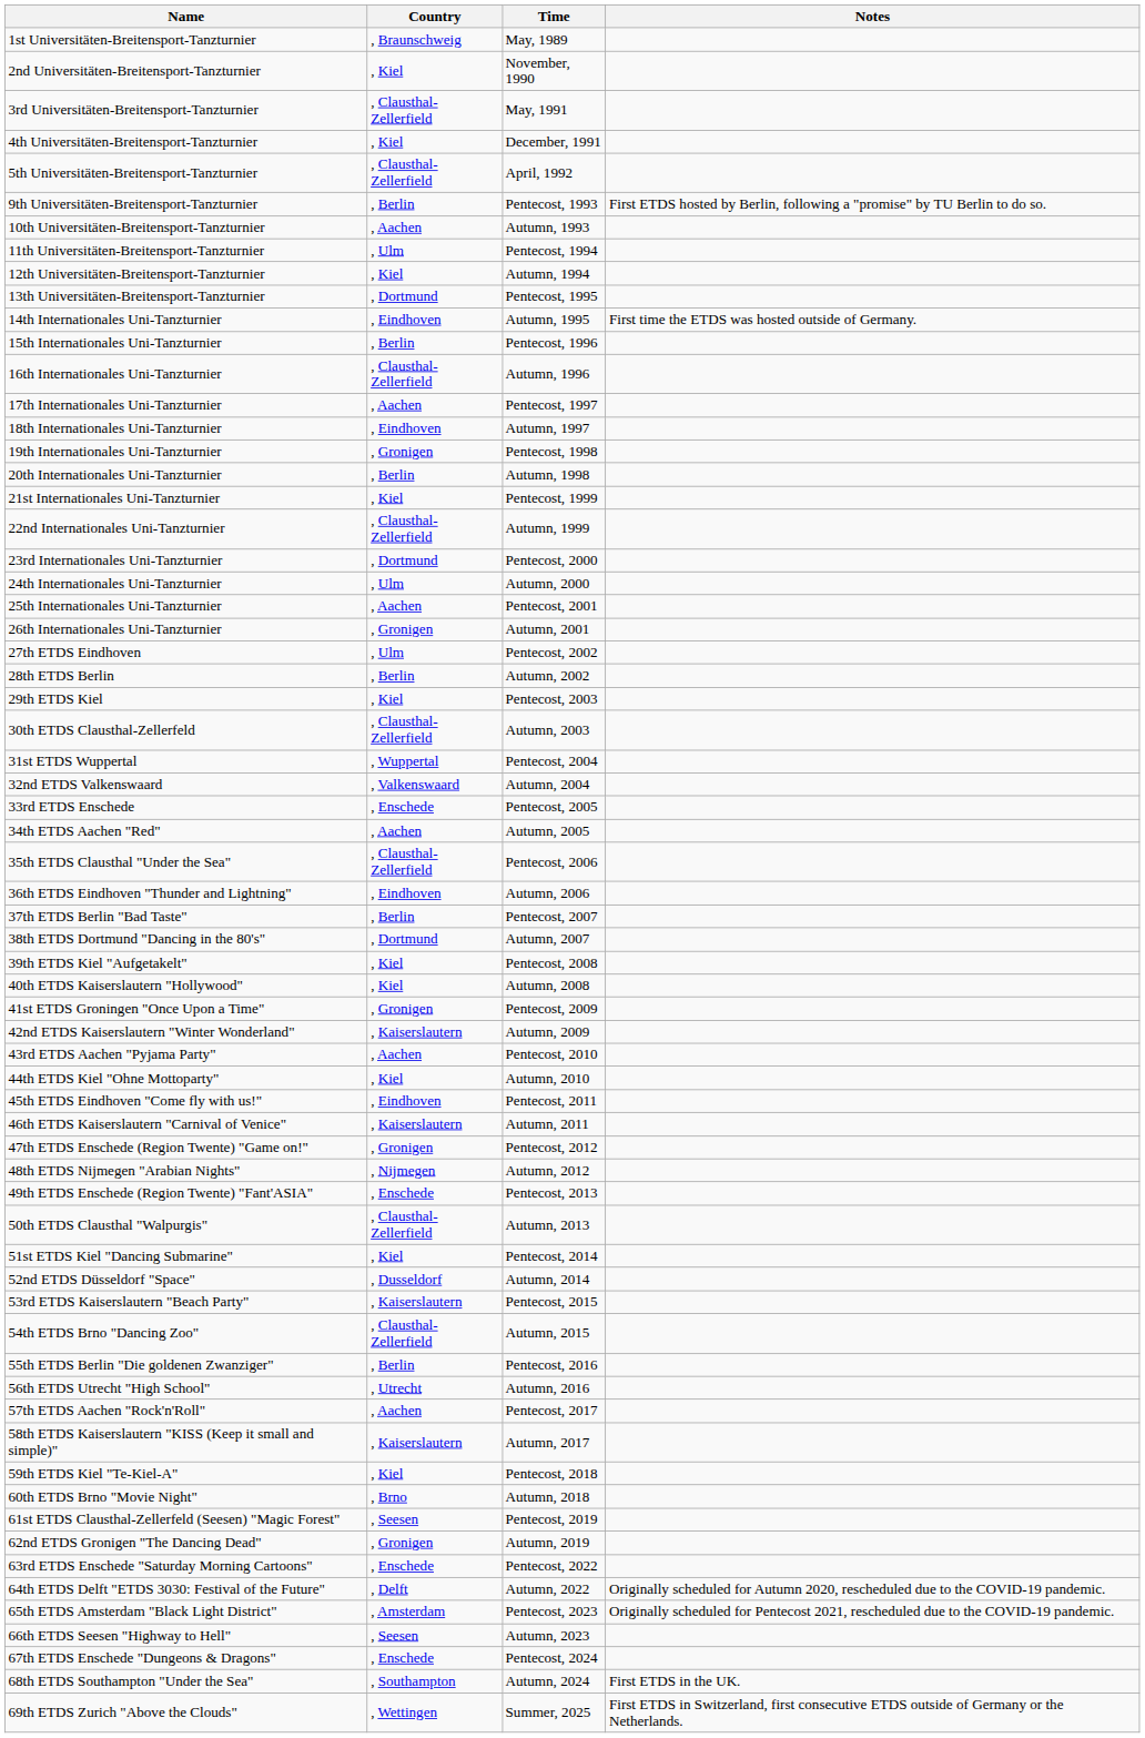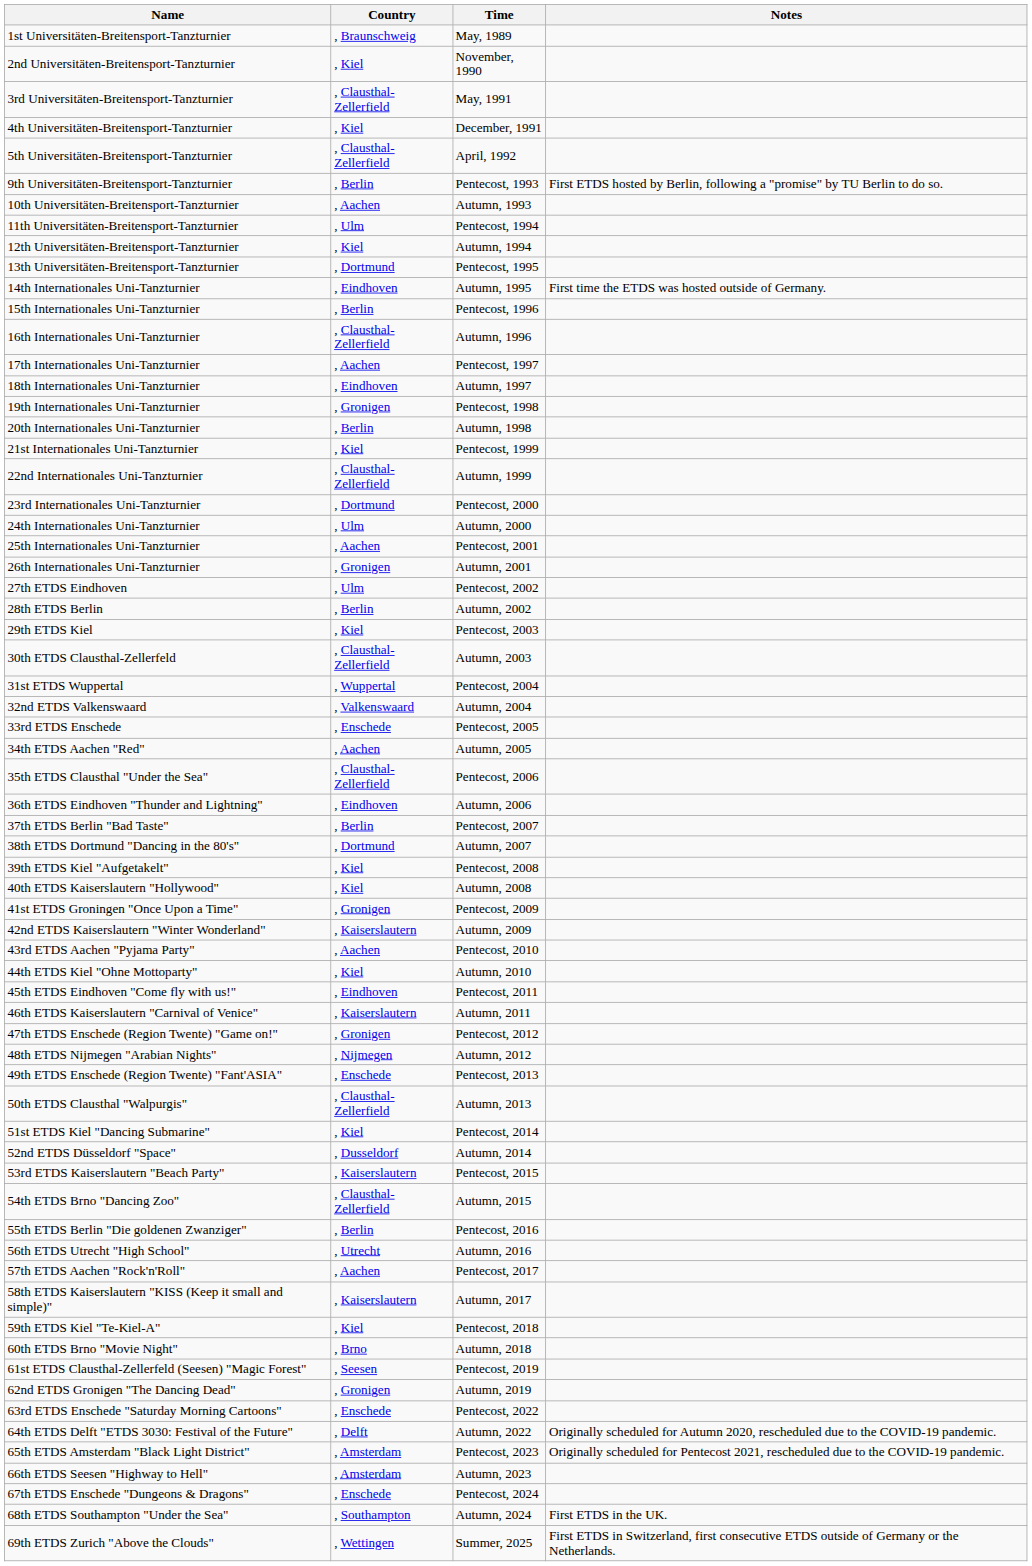 <table class="wikitable sortable">
 <tr>
 <th>Name</th>
 <th>Country</th>
 <th>Time</th>
 <th>Notes</th>
 </tr>
 <tr>
 <td>1st Universitäten-Breitensport-Tanzturnier</td>
 <td>, <a href='#'>Braunschweig</a></td>
 <td>May, 1989</td>
 <td></td>
 </tr>
 <tr>
 <td>2nd Universitäten-Breitensport-Tanzturnier</td>
 <td>, <a href='#'>Kiel</a></td>
 <td>November, 1990</td>
 <td></td>
 </tr>
 <tr>
 <td>3rd Universitäten-Breitensport-Tanzturnier</td>
 <td>, <a href='#'>Clausthal-Zellerfield</a></td>
 <td>May, 1991</td>
 <td></td>
 </tr>
 <tr>
 <td>4th Universitäten-Breitensport-Tanzturnier</td>
 <td>, <a href='#'>Kiel</a></td>
 <td>December, 1991</td>
 <td></td>
 </tr>
 <tr>
 <td>5th Universitäten-Breitensport-Tanzturnier</td>
 <td>, <a href='#'>Clausthal-Zellerfield</a></td>
 <td>April, 1992</td>
 <td></td>
 </tr>
 <tr>
 <td>9th Universitäten-Breitensport-Tanzturnier</td>
 <td>, <a href='#'>Berlin</a></td>
 <td>Pentecost, 1993</td>
 <td>First ETDS hosted by Berlin, following a "promise" by TU Berlin to do so.</td>
 </tr>
 <tr>
 <td>10th Universitäten-Breitensport-Tanzturnier</td>
 <td>, <a href='#'>Aachen</a></td>
 <td>Autumn, 1993</td>
 <td></td>
 </tr>
 <tr>
 <td>11th Universitäten-Breitensport-Tanzturnier</td>
 <td>, <a href='#'>Ulm</a></td>
 <td>Pentecost, 1994</td>
 <td></td>
 </tr>
 <tr>
 <td>12th Universitäten-Breitensport-Tanzturnier</td>
 <td>, <a href='#'>Kiel</a></td>
 <td>Autumn, 1994</td>
 <td></td>
 </tr>
 <tr>
 <td>13th Universitäten-Breitensport-Tanzturnier</td>
 <td>, <a href='#'>Dortmund</a></td>
 <td>Pentecost, 1995</td>
 <td></td>
 </tr>
 <tr>
 <td>14th Internationales Uni-Tanzturnier</td>
 <td>, <a href='#'>Eindhoven</a></td>
 <td>Autumn, 1995</td>
 <td>First time the ETDS was hosted outside of Germany.</td>
 </tr>
 <tr>
 <td>15th Internationales Uni-Tanzturnier</td>
 <td>, <a href='#'>Berlin</a></td>
 <td>Pentecost, 1996</td>
 <td></td>
 </tr>
 <tr>
 <td>16th Internationales Uni-Tanzturnier</td>
 <td>, <a href='#'>Clausthal-Zellerfield</a></td>
 <td>Autumn, 1996</td>
 <td></td>
 </tr>
 <tr>
 <td>17th Internationales Uni-Tanzturnier</td>
 <td>, <a href='#'>Aachen</a></td>
 <td>Pentecost, 1997</td>
 <td></td>
 </tr>
 <tr>
 <td>18th Internationales Uni-Tanzturnier</td>
 <td>, <a href='#'>Eindhoven</a></td>
 <td>Autumn, 1997</td>
 <td></td>
 </tr>
 <tr>
 <td>19th Internationales Uni-Tanzturnier</td>
 <td>, <a href='#'>Gronigen</a></td>
 <td>Pentecost, 1998</td>
 <td></td>
 </tr>
 <tr>
 <td>20th Internationales Uni-Tanzturnier</td>
 <td>, <a href='#'>Berlin</a></td>
 <td>Autumn, 1998</td>
 <td></td>
 </tr>
 <tr>
 <td>21st Internationales Uni-Tanzturnier</td>
 <td>, <a href='#'>Kiel</a></td>
 <td>Pentecost, 1999</td>
 <td></td>
 </tr>
 <tr>
 <td>22nd Internationales Uni-Tanzturnier</td>
 <td>, <a href='#'>Clausthal-Zellerfield</a></td>
 <td>Autumn, 1999</td>
 <td></td>
 </tr>
 <tr>
 <td>23rd Internationales Uni-Tanzturnier</td>
 <td>, <a href='#'>Dortmund</a></td>
 <td>Pentecost, 2000</td>
 <td></td>
 </tr>
 <tr>
 <td>24th Internationales Uni-Tanzturnier</td>
 <td>, <a href='#'>Ulm</a></td>
 <td>Autumn, 2000</td>
 <td></td>
 </tr>
 <tr>
 <td>25th Internationales Uni-Tanzturnier</td>
 <td>, <a href='#'>Aachen</a></td>
 <td>Pentecost, 2001</td>
 <td></td>
 </tr>
 <tr>
 <td>26th Internationales Uni-Tanzturnier</td>
 <td>, <a href='#'>Gronigen</a></td>
 <td>Autumn, 2001</td>
 <td></td>
 </tr>
 <tr>
 <td>27th ETDS Eindhoven</td>
 <td>, <a href='#'>Ulm</a></td>
 <td>Pentecost, 2002</td>
 <td></td>
 </tr>
 <tr>
 <td>28th ETDS Berlin</td>
 <td>, <a href='#'>Berlin</a></td>
 <td>Autumn, 2002</td>
 <td></td>
 </tr>
 <tr>
 <td>29th ETDS Kiel</td>
 <td>, <a href='#'>Kiel</a></td>
 <td>Pentecost, 2003</td>
 <td></td>
 </tr>
 <tr>
 <td>30th ETDS Clausthal-Zellerfeld</td>
 <td>, <a href='#'>Clausthal-Zellerfield</a></td>
 <td>Autumn, 2003</td>
 <td></td>
 </tr>
 <tr>
 <td>31st ETDS Wuppertal</td>
 <td>, <a href='#'>Wuppertal</a></td>
 <td>Pentecost, 2004</td>
 <td></td>
 </tr>
 <tr>
 <td>32nd ETDS Valkenswaard</td>
 <td>, <a href='#'>Valkenswaard</a></td>
 <td>Autumn, 2004</td>
 <td></td>
 </tr>
 <tr>
 <td>33rd ETDS Enschede</td>
 <td>, <a href='#'>Enschede</a></td>
 <td>Pentecost, 2005</td>
 <td></td>
 </tr>
 <tr>
 <td>34th ETDS Aachen "Red"</td>
 <td>, <a href='#'>Aachen</a></td>
 <td>Autumn, 2005</td>
 <td></td>
 </tr>
 <tr>
 <td>35th ETDS Clausthal "Under the Sea"</td>
 <td>, <a href='#'>Clausthal-Zellerfield</a></td>
 <td>Pentecost, 2006</td>
 <td></td>
 </tr>
 <tr>
 <td>36th ETDS Eindhoven "Thunder and Lightning"</td>
 <td>, <a href='#'>Eindhoven</a></td>
 <td>Autumn, 2006</td>
 <td></td>
 </tr>
 <tr>
 <td>37th ETDS Berlin "Bad Taste"</td>
 <td>, <a href='#'>Berlin</a></td>
 <td>Pentecost, 2007</td>
 <td></td>
 </tr>
 <tr>
 <td>38th ETDS Dortmund "Dancing in the 80's"</td>
 <td>, <a href='#'>Dortmund</a></td>
 <td>Autumn, 2007</td>
 <td></td>
 </tr>
 <tr>
 <td>39th ETDS Kiel "Aufgetakelt"</td>
 <td>, <a href='#'>Kiel</a></td>
 <td>Pentecost, 2008</td>
 <td></td>
 </tr>
 <tr>
 <td>40th ETDS Kaiserslautern "Hollywood"</td>
 <td>, <a href='#'>Kiel</a></td>
 <td>Autumn, 2008</td>
 <td></td>
 </tr>
 <tr>
 <td>41st ETDS Groningen "Once Upon a Time"</td>
 <td>, <a href='#'>Gronigen</a></td>
 <td>Pentecost, 2009</td>
 <td></td>
 </tr>
 <tr>
 <td>42nd ETDS Kaiserslautern "Winter Wonderland"</td>
 <td>, <a href='#'>Kaiserslautern</a></td>
 <td>Autumn, 2009</td>
 <td></td>
 </tr>
 <tr>
 <td>43rd ETDS Aachen "Pyjama Party"</td>
 <td>, <a href='#'>Aachen</a></td>
 <td>Pentecost, 2010</td>
 <td></td>
 </tr>
 <tr>
 <td>44th ETDS Kiel "Ohne Mottoparty"</td>
 <td>, <a href='#'>Kiel</a></td>
 <td>Autumn, 2010</td>
 <td></td>
 </tr>
 <tr>
 <td>45th ETDS Eindhoven "Come fly with us!"</td>
 <td>, <a href='#'>Eindhoven</a></td>
 <td>Pentecost, 2011</td>
 <td></td>
 </tr>
 <tr>
 <td>46th ETDS Kaiserslautern "Carnival of Venice"</td>
 <td>, <a href='#'>Kaiserslautern</a></td>
 <td>Autumn, 2011</td>
 <td></td>
 </tr>
 <tr>
 <td>47th ETDS Enschede (Region Twente) "Game on!"</td>
 <td>, <a href='#'>Gronigen</a></td>
 <td>Pentecost, 2012</td>
 <td></td>
 </tr>
 <tr>
 <td>48th ETDS Nijmegen "Arabian Nights"</td>
 <td>, <a href='#'>Nijmegen</a></td>
 <td>Autumn, 2012</td>
 <td></td>
 </tr>
 <tr>
 <td>49th ETDS Enschede (Region Twente) "Fant'ASIA"</td>
 <td>, <a href='#'>Enschede</a></td>
 <td>Pentecost, 2013</td>
 <td></td>
 </tr>
 <tr>
 <td>50th ETDS Clausthal "Walpurgis"</td>
 <td>, <a href='#'>Clausthal-Zellerfield</a></td>
 <td>Autumn, 2013</td>
 <td></td>
 </tr>
 <tr>
 <td>51st ETDS Kiel "Dancing Submarine"</td>
 <td>, <a href='#'>Kiel</a></td>
 <td>Pentecost, 2014</td>
 <td></td>
 </tr>
 <tr>
 <td 52nd ETDS autumn, 10 October 2014 in Monheim am Rhein>52nd ETDS Düsseldorf "Space"</td>
 <td>, <a href='#'>Dusseldorf</a></td>
 <td>Autumn, 2014</td>
 <td></td>
 </tr>
 <tr>
 <td>53rd ETDS Kaiserslautern "Beach Party"</td>
 <td>, <a href='#'>Kaiserslautern</a></td>
 <td>Pentecost, 2015</td>
 <td></td>
 </tr>
 <tr>
 <td>54th ETDS Brno "Dancing Zoo"</td>
 <td>, <a href='#'>Clausthal-Zellerfield</a></td>
 <td>Autumn, 2015</td>
 <td></td>
 </tr>
 <tr>
 <td>55th ETDS Berlin "Die goldenen Zwanziger"</td>
 <td>, <a href='#'>Berlin</a></td>
 <td>Pentecost, 2016</td>
 <td></td>
 </tr>
 <tr>
 <td>56th ETDS Utrecht "High School"</td>
 <td>, <a href='#'>Utrecht</a></td>
 <td>Autumn, 2016</td>
 <td></td>
 </tr>
 <tr>
 <td>57th ETDS Aachen "Rock'n'Roll"</td>
 <td>, <a href='#'>Aachen</a></td>
 <td>Pentecost, 2017</td>
 <td></td>
 </tr>
 <tr>
 <td>58th ETDS Kaiserslautern "KISS (Keep it small and simple)"</td>
 <td>, <a href='#'>Kaiserslautern</a></td>
 <td>Autumn, 2017</td>
 <td></td>
 </tr>
 <tr>
 <td>59th ETDS Kiel "Te-Kiel-A"</td>
 <td>, <a href='#'>Kiel</a></td>
 <td>Pentecost, 2018</td>
 <td></td>
 </tr>
 <tr>
 <td>60th ETDS Brno "Movie Night"</td>
 <td>, <a href='#'>Brno</a></td>
 <td>Autumn, 2018</td>
 <td></td>
 </tr>
 <tr>
 <td>61st ETDS Clausthal-Zellerfeld (Seesen) "Magic Forest"</td>
 <td>, <a href='#'>Seesen</a></td>
 <td>Pentecost, 2019</td>
 <td></td>
 </tr>
 <tr>
 <td>62nd ETDS Gronigen "The Dancing Dead"</td>
 <td>, <a href='#'>Gronigen</a></td>
 <td>Autumn, 2019</td>
 <td></td>
 </tr>
 <tr>
 <td>63rd ETDS Enschede "Saturday Morning Cartoons"</td>
 <td>, <a href='#'>Enschede</a></td>
 <td>Pentecost, 2022</td>
 <td></td>
 </tr>
 <tr>
 <td>64th ETDS Delft "ETDS 3030: Festival of the Future"</td>
 <td>, <a href='#'>Delft</a></td>
 <td>Autumn, 2022</td>
 <td>Originally scheduled for Autumn 2020, rescheduled due to the COVID-19 pandemic.</td>
 </tr>
 <tr>
 <td>65th ETDS Amsterdam "Black Light District"</td>
 <td>, <a href='#'>Amsterdam</a></td>
 <td>Pentecost, 2023</td>
 <td>Originally scheduled for Pentecost 2021, rescheduled due to the COVID-19 pandemic.</td>
 </tr>
 <tr>
 <td>66th ETDS Seesen "Highway to Hell"</td>
-<td>, <a href='#'>Seesen</a></td>
+<td>, <a href='#'>Amsterdam</a></td>
 <td>Autumn, 2023</td>
 <td></td>
 </tr>
 <tr>
 <td>67th ETDS Enschede "Dungeons & Dragons"</td>
 <td>, <a href='#'>Enschede</a></td>
 <td>Pentecost, 2024</td>
 <td></td>
 </tr>
 <tr>
 <td>68th ETDS Southampton "Under the Sea"</td>
 <td>, <a href='#'>Southampton</a></td>
 <td>Autumn, 2024</td>
 <td>First ETDS in the UK.</td>
 </tr>
 <tr>
 <td>69th ETDS Zurich "Above the Clouds"</td>
 <td>, <a href='#'>Wettingen</a></td>
 <td>Summer, 2025</td>
 <td>First ETDS in Switzerland, first consecutive ETDS outside of Germany or the Netherlands.</td>
 </tr>
 </table>
